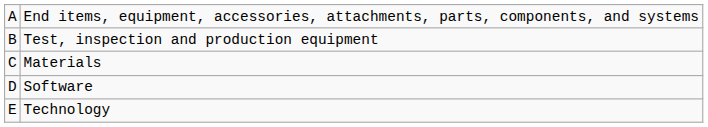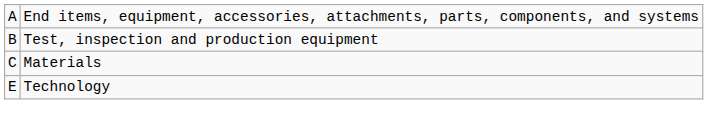 <table class="wikitable mw-collapsible">
 <tr>
 <td>A</td>
 <td>End items, equipment, accessories, attachments, parts, components, and systems</td>
 </tr>
 <tr>
 <td>B</td>
 <td>Test, inspection and production equipment</td>
 </tr>
 <tr>
 <td>C</td>
 <td>Materials</td>
 </tr>
 <tr>
-<td>D</td>
-<td>Software</td>
-</tr>
-<tr>
 <td>E</td>
 <td>Technology</td>
 </tr>
 </table>
